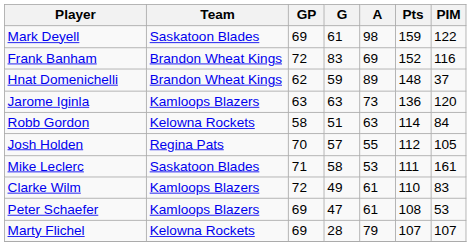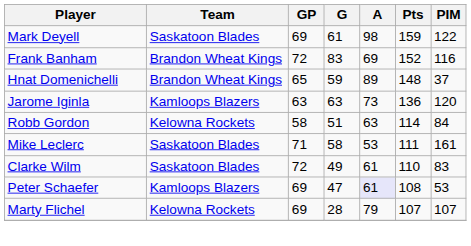 <table class="wikitable">
 <tr>
 <th width="30%">Player</th>
 <th width="30%">Team</th>
 <th width="7.5%">GP</th>
 <th width="7.5%">G</th>
 <th width="7.5%">A</th>
 <th width="7.5%">Pts</th>
 <th width="7.5%">PIM</th>
 </tr>
 <tr>
 <td><a href='#'>Mark Deyell</a></td>
 <td><a href='#'>Saskatoon Blades</a></td>
 <td>69</td>
 <td>61</td>
 <td>98</td>
 <td>159</td>
 <td>122</td>
 </tr>
 <tr>
 <td><a href='#'>Frank Banham</a></td>
 <td><a href='#'>Brandon Wheat Kings</a></td>
 <td>72</td>
 <td>83</td>
 <td>69</td>
 <td>152</td>
 <td>116</td>
 </tr>
 <tr>
 <td><a href='#'>Hnat Domenichelli</a></td>
 <td><a href='#'>Brandon Wheat Kings</a></td>
-<td>62</td>
+<td>65</td>
 <td>59</td>
 <td>89</td>
 <td>148</td>
 <td>37</td>
 </tr>
 <tr>
 <td><a href='#'>Jarome Iginla</a></td>
 <td><a href='#'>Kamloops Blazers</a></td>
 <td>63</td>
 <td>63</td>
 <td>73</td>
 <td>136</td>
 <td>120</td>
 </tr>
 <tr>
 <td><a href='#'>Robb Gordon</a></td>
 <td><a href='#'>Kelowna Rockets</a></td>
 <td>58</td>
 <td>51</td>
 <td>63</td>
 <td>114</td>
 <td>84</td>
 </tr>
 <tr>
-<td><a href='#'>Josh Holden</a></td>
-<td><a href='#'>Regina Pats</a></td>
-<td>70</td>
-<td>57</td>
-<td>55</td>
-<td>112</td>
-<td>105</td>
-</tr>
-<tr>
 <td><a href='#'>Mike Leclerc</a></td>
 <td><a href='#'>Saskatoon Blades</a></td>
 <td>71</td>
 <td>58</td>
 <td>53</td>
 <td>111</td>
 <td>161</td>
 </tr>
 <tr>
 <td><a href='#'>Clarke Wilm</a></td>
-<td><a href='#'>Kamloops Blazers</a></td>
+<td><a href='#'>Saskatoon Blades</a></td>
 <td>72</td>
 <td>49</td>
 <td>61</td>
 <td>110</td>
 <td>83</td>
 </tr>
 <tr>
 <td><a href='#'>Peter Schaefer</a></td>
 <td><a href='#'>Kamloops Blazers</a></td>
 <td>69</td>
 <td>47</td>
-<td>61</td>
+<td style="background: lavender;">61</td>
 <td>108</td>
 <td>53</td>
 </tr>
 <tr>
 <td><a href='#'>Marty Flichel</a></td>
 <td><a href='#'>Kelowna Rockets</a></td>
 <td>69</td>
 <td>28</td>
 <td>79</td>
 <td>107</td>
 <td>107</td>
 </tr>
 <tr>
 </tr>
 </table>
